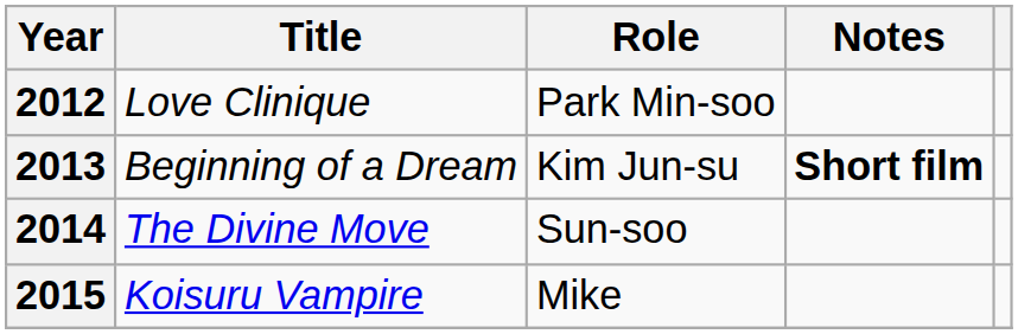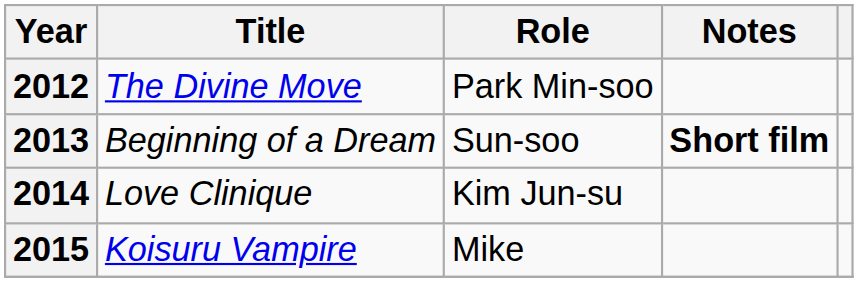 <table class="wikitable plainrowheaders">
 <tr>
 <th scope="col">Year</th>
 <th scope="col">Title</th>
 <th scope="col">Role</th>
 <th scope="col">Notes</th>
 <th scope="col" class="unsortable"></th>
 </tr>
 <tr>
 <th scope="row">2012</th>
-<td><em>Love Clinique</em></td>
+<td><em><a href='#'>The Divine Move</a></em></td>
 <td>Park Min-soo</td>
 <td></td>
 <td></td>
 </tr>
 <tr>
 <th scope="row">2013</th>
 <td><em>Beginning of a Dream</em></td>
-<td>Kim Jun-su</td>
+<td>Sun-soo</td>
 <td><strong>Short film</strong></td>
 <td></td>
 </tr>
 <tr>
 <th scope="row">2014</th>
-<td><em><a href='#'>The Divine Move</a></em></td>
-<td>Sun-soo</td>
+<td><em>Love Clinique</em></td>
+<td>Kim Jun-su</td>
 <td></td>
 <td></td>
 </tr>
 <tr>
 <th scope="row">2015</th>
 <td><em><a href='#'>Koisuru Vampire</a></em></td>
 <td>Mike</td>
 <td></td>
 <td></td>
 </tr>
 <tr>
 </tr>
 </table>
